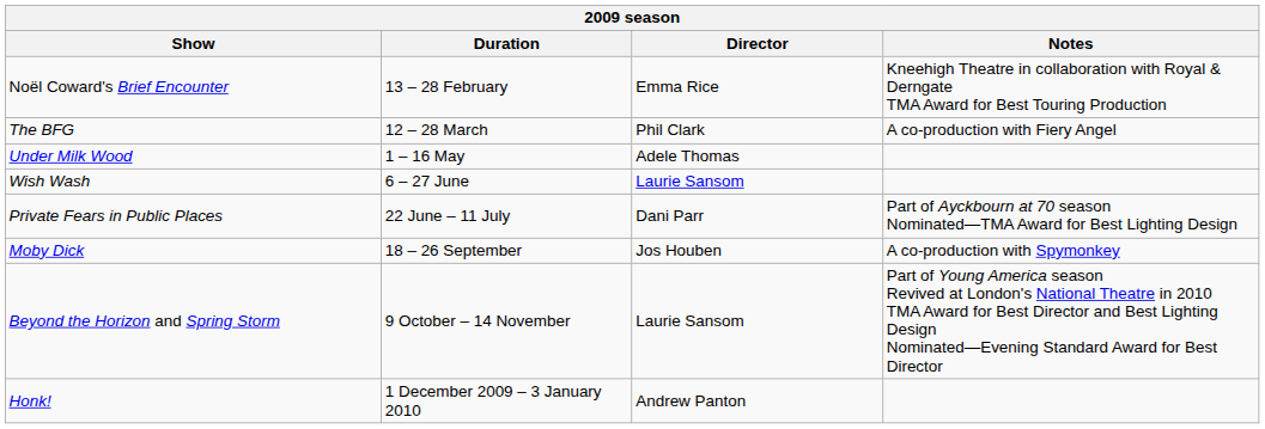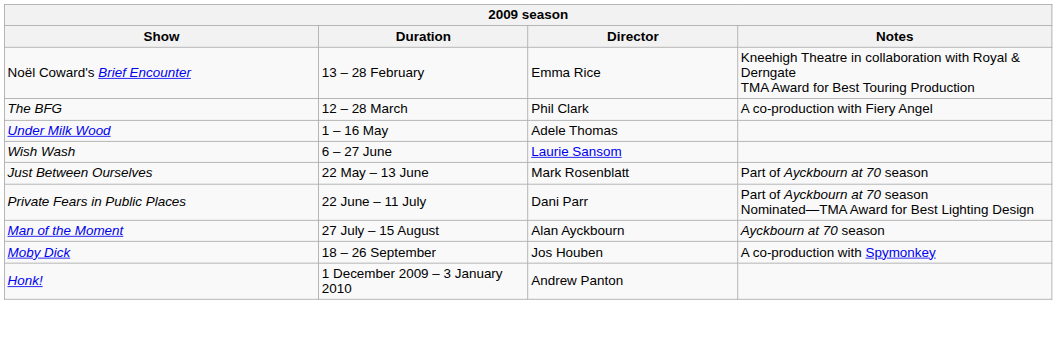 <table class="wikitable collapsible autocollapse">
 <tr>
 <th colspan="4">2009 season</th>
 </tr>
 <tr>
 <th width=30%>Show</th>
 <th width=20%>Duration</th>
 <th width=20%>Director</th>
 <th width=30%>Notes</th>
 </tr>
 <tr>
 <td>Noël Coward's <em><a href='#'>Brief Encounter</a></em></td>
 <td>13 – 28 February</td>
 <td>Emma Rice</td>
 <td>Kneehigh Theatre in collaboration with Royal & Derngate<br>TMA Award for Best Touring Production</td>
 </tr>
 <tr>
 <td><em>The BFG</em></td>
 <td>12 – 28 March</td>
 <td>Phil Clark</td>
 <td>A co-production with Fiery Angel</td>
 </tr>
 <tr>
 <td><em><a href='#'>Under Milk Wood</a></em></td>
 <td>1 – 16 May</td>
 <td>Adele Thomas</td>
 <td></td>
 </tr>
 <tr>
 <td><em>Wish Wash</em></td>
 <td>6 – 27 June</td>
 <td><a href='#'>Laurie Sansom</a></td>
 <td></td>
 </tr>
 <tr>
+<td><em>Just Between Ourselves</em></td>
+<td>22 May – 13 June</td>
+<td>Mark Rosenblatt</td>
+<td>Part of <em>Ayckbourn at 70</em> season</td>
+</tr>
+<tr>
 <td><em>Private Fears in Public Places</em></td>
 <td>22 June – 11 July</td>
 <td>Dani Parr</td>
 <td>Part of <em>Ayckbourn at 70</em> season<br>Nominated—TMA Award for Best Lighting Design</td>
+</tr>
+<tr>
+<td><em><a href='#'>Man of the Moment</a></em></td>
+<td>27 July – 15 August</td>
+<td>Alan Ayckbourn</td>
+<td><em>Ayckbourn at 70</em> season</td>
 </tr>
 <tr>
 <td><em><a href='#'>Moby Dick</a></em></td>
 <td>18 – 26 September</td>
 <td>Jos Houben</td>
 <td>A co-production with <a href='#'>Spymonkey</a></td>
 </tr>
 <tr>
-<td><em><a href='#'>Beyond the Horizon</a></em> and <em><a href='#'>Spring Storm</a></em></td>
-<td>9 October – 14 November</td>
-<td>Laurie Sansom</td>
-<td>Part of <em>Young America</em> season<br>Revived at London's <a href='#'>National Theatre</a> in 2010<br>TMA Award for Best Director and Best Lighting Design<br>Nominated—Evening Standard Award for Best Director</td>
-</tr>
-<tr>
 <td><em><a href='#'>Honk!</a></em></td>
 <td>1 December 2009 – 3 January 2010</td>
 <td>Andrew Panton</td>
 <td></td>
 </tr>
 </table>
